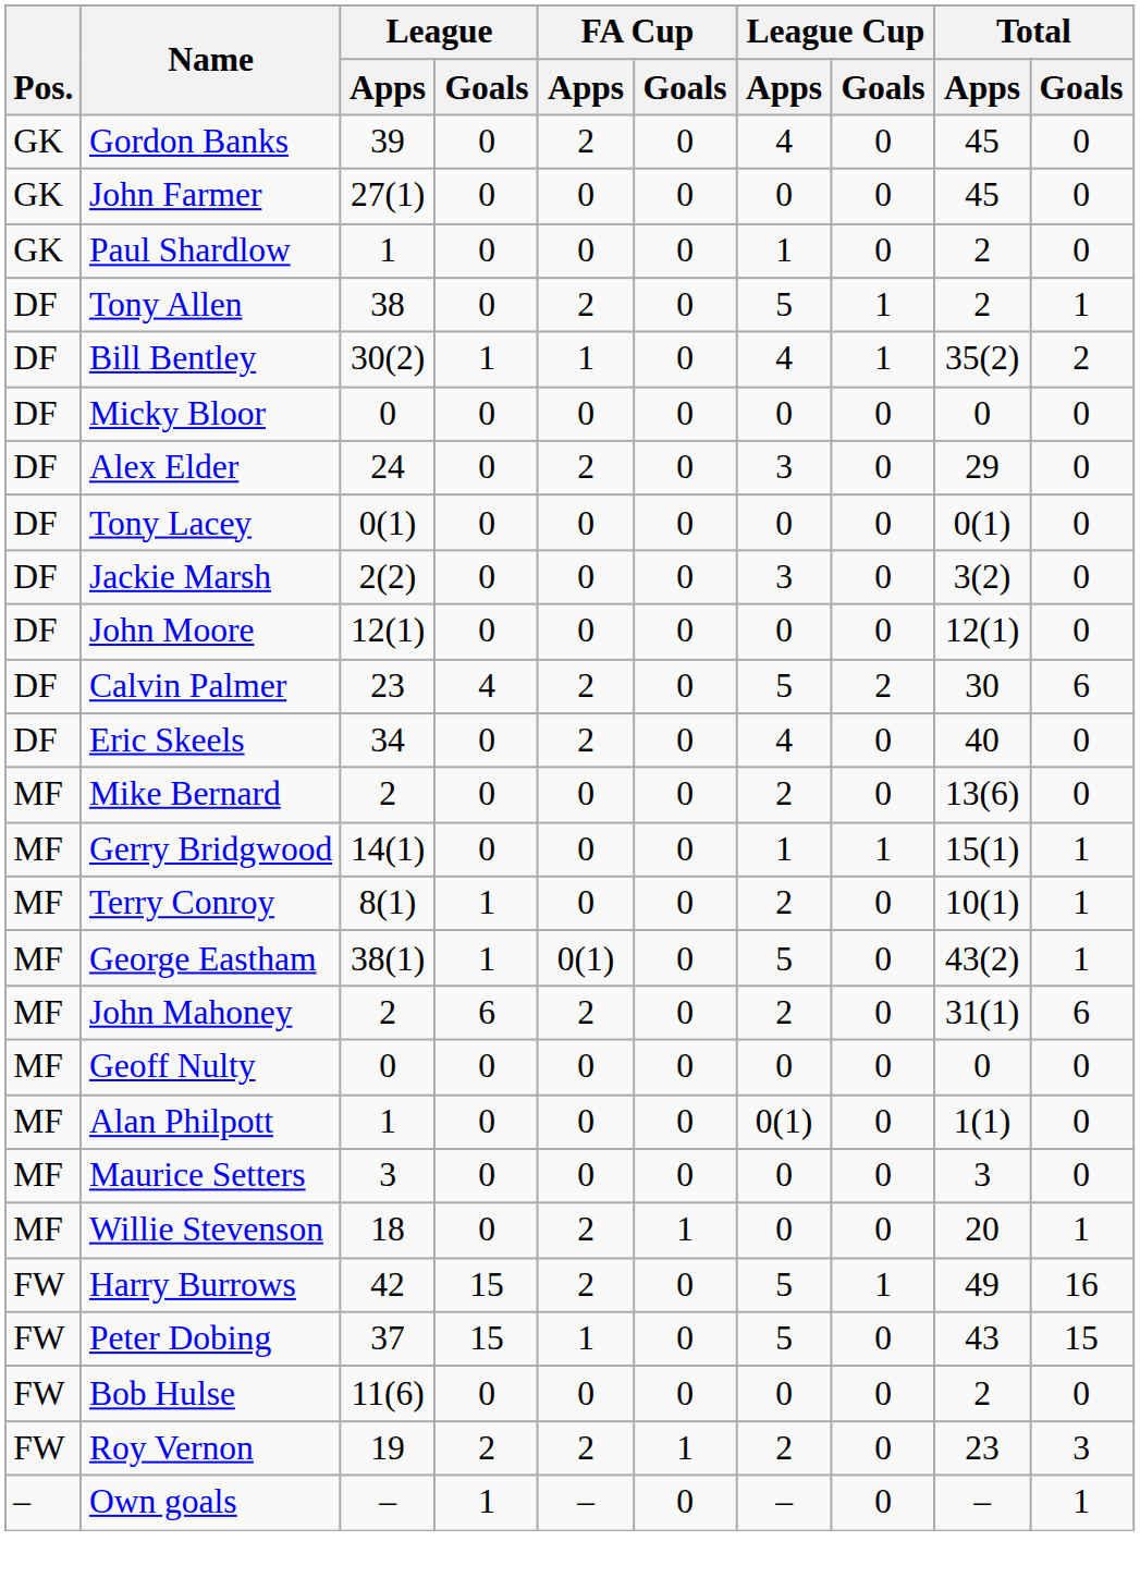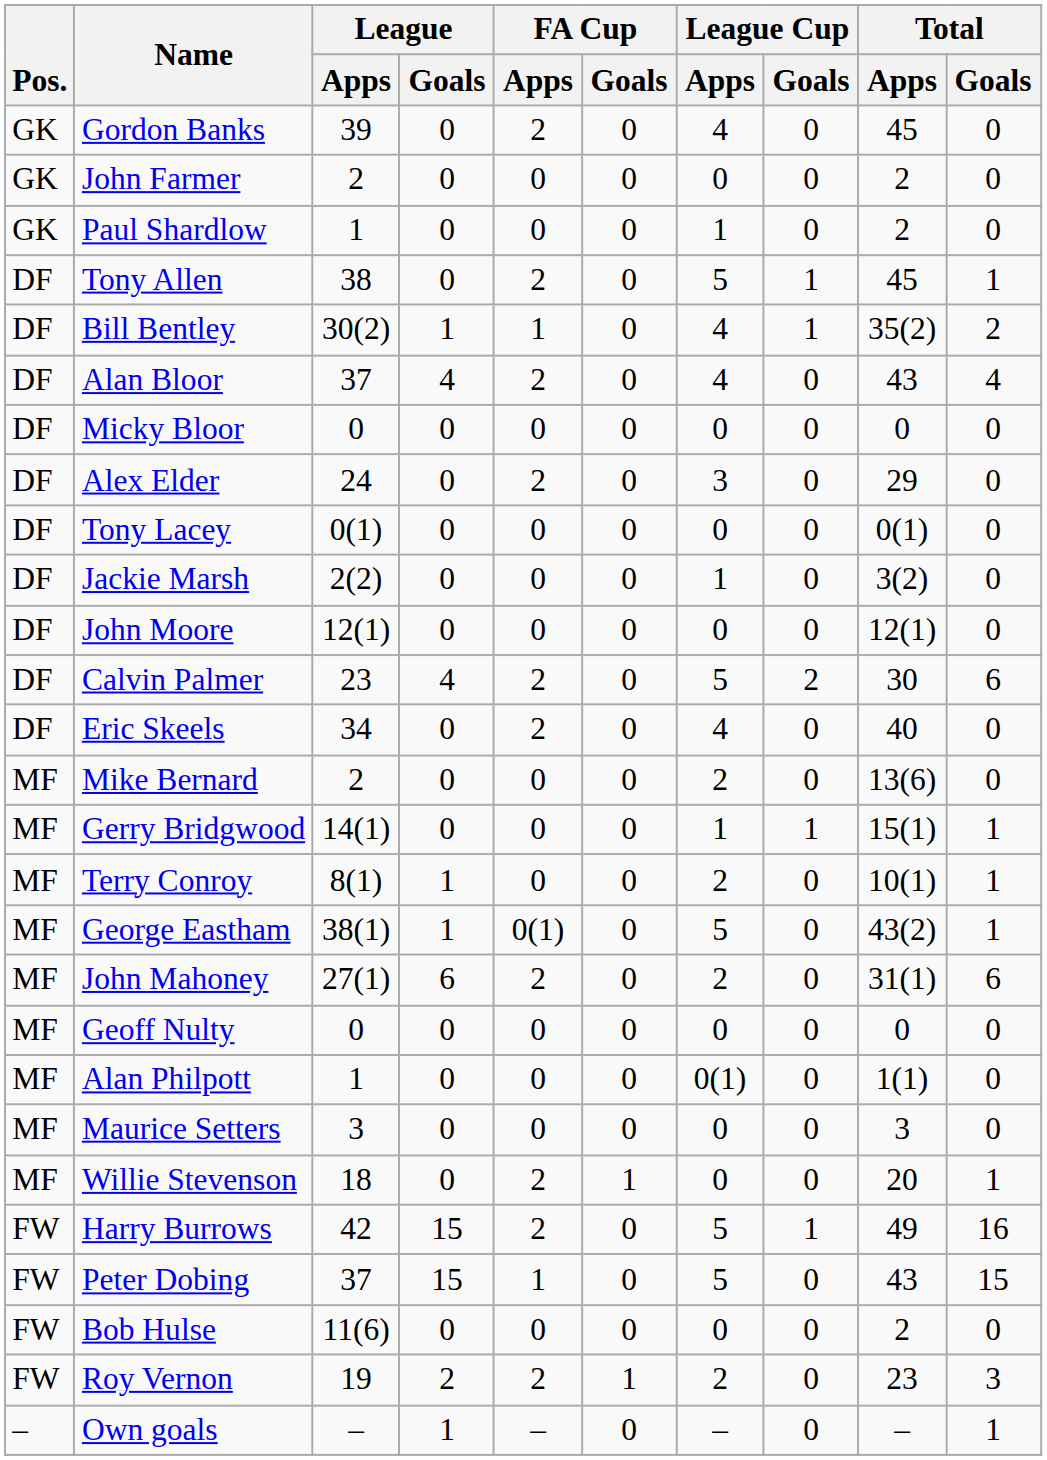 <table class="wikitable" style="text-align:center">
 <tr>
 <th rowspan="2" valign="bottom">Pos.</th>
 <th rowspan="2">Name</th>
 <th colspan="2" width="85">League</th>
 <th colspan="2" width="85">FA Cup</th>
 <th colspan="2" width="85">League Cup</th>
 <th colspan="2" width="85">Total</th>
 </tr>
 <tr>
 <th>Apps</th>
 <th>Goals</th>
 <th>Apps</th>
 <th>Goals</th>
 <th>Apps</th>
 <th>Goals</th>
 <th>Apps</th>
 <th>Goals</th>
 </tr>
 <tr>
 <td align="left">GK</td>
 <td align="left"> <a href='#'>Gordon Banks</a></td>
 <td>39</td>
 <td>0</td>
 <td>2</td>
 <td>0</td>
 <td>4</td>
 <td>0</td>
 <td>45</td>
 <td>0</td>
 </tr>
 <tr>
 <td align="left">GK</td>
 <td align="left"> <a href='#'>John Farmer</a></td>
-<td>27(1)</td>
+<td>2</td>
 <td>0</td>
 <td>0</td>
 <td>0</td>
 <td>0</td>
 <td>0</td>
-<td>45</td>
+<td>2</td>
 <td>0</td>
 </tr>
 <tr>
 <td align="left">GK</td>
 <td align="left"> <a href='#'>Paul Shardlow</a></td>
 <td>1</td>
 <td>0</td>
 <td>0</td>
 <td>0</td>
 <td>1</td>
 <td>0</td>
 <td>2</td>
 <td>0</td>
 </tr>
 <tr>
 <td align="left">DF</td>
 <td align="left"> <a href='#'>Tony Allen</a></td>
 <td>38</td>
 <td>0</td>
 <td>2</td>
 <td>0</td>
 <td>5</td>
 <td>1</td>
-<td>2</td>
+<td>45</td>
 <td>1</td>
 </tr>
 <tr>
 <td align="left">DF</td>
 <td align="left"> <a href='#'>Bill Bentley</a></td>
 <td>30(2)</td>
 <td>1</td>
 <td>1</td>
 <td>0</td>
 <td>4</td>
 <td>1</td>
 <td>35(2)</td>
 <td>2</td>
+</tr>
+<tr>
+<td align="left">DF</td>
+<td align="left"> <a href='#'>Alan Bloor</a></td>
+<td>37</td>
+<td>4</td>
+<td>2</td>
+<td>0</td>
+<td>4</td>
+<td>0</td>
+<td>43</td>
+<td>4</td>
 </tr>
 <tr>
 <td align="left">DF</td>
 <td align="left"> <a href='#'>Micky Bloor</a></td>
 <td>0</td>
 <td>0</td>
 <td>0</td>
 <td>0</td>
 <td>0</td>
 <td>0</td>
 <td>0</td>
 <td>0</td>
 </tr>
 <tr>
 <td align="left">DF</td>
 <td align="left"> <a href='#'>Alex Elder</a></td>
 <td>24</td>
 <td>0</td>
 <td>2</td>
 <td>0</td>
 <td>3</td>
 <td>0</td>
 <td>29</td>
 <td>0</td>
 </tr>
 <tr>
 <td align="left">DF</td>
 <td align="left"> <a href='#'>Tony Lacey</a></td>
 <td>0(1)</td>
 <td>0</td>
 <td>0</td>
 <td>0</td>
 <td>0</td>
 <td>0</td>
 <td>0(1)</td>
 <td>0</td>
 </tr>
 <tr>
 <td align="left">DF</td>
 <td align="left"> <a href='#'>Jackie Marsh</a></td>
 <td>2(2)</td>
 <td>0</td>
 <td>0</td>
 <td>0</td>
-<td>3</td>
+<td>1</td>
 <td>0</td>
 <td>3(2)</td>
 <td>0</td>
 </tr>
 <tr>
 <td align="left">DF</td>
 <td align="left"> <a href='#'>John Moore</a></td>
 <td>12(1)</td>
 <td>0</td>
 <td>0</td>
 <td>0</td>
 <td>0</td>
 <td>0</td>
 <td>12(1)</td>
 <td>0</td>
 </tr>
 <tr>
 <td align="left">DF</td>
 <td align="left"> <a href='#'>Calvin Palmer</a></td>
 <td>23</td>
 <td>4</td>
 <td>2</td>
 <td>0</td>
 <td>5</td>
 <td>2</td>
 <td>30</td>
 <td>6</td>
 </tr>
 <tr>
 <td align="left">DF</td>
 <td align="left"> <a href='#'>Eric Skeels</a></td>
 <td>34</td>
 <td>0</td>
 <td>2</td>
 <td>0</td>
 <td>4</td>
 <td>0</td>
 <td>40</td>
 <td>0</td>
 </tr>
 <tr>
 <td align="left">MF</td>
 <td align="left"> <a href='#'>Mike Bernard</a></td>
 <td>2</td>
 <td>0</td>
 <td>0</td>
 <td>0</td>
 <td>2</td>
 <td>0</td>
 <td>13(6)</td>
 <td>0</td>
 </tr>
 <tr>
 <td align="left">MF</td>
 <td align="left"> <a href='#'>Gerry Bridgwood</a></td>
 <td>14(1)</td>
 <td>0</td>
 <td>0</td>
 <td>0</td>
 <td>1</td>
 <td>1</td>
 <td>15(1)</td>
 <td>1</td>
 </tr>
 <tr>
 <td align="left">MF</td>
 <td align="left"> <a href='#'>Terry Conroy</a></td>
 <td>8(1)</td>
 <td>1</td>
 <td>0</td>
 <td>0</td>
 <td>2</td>
 <td>0</td>
 <td>10(1)</td>
 <td>1</td>
 </tr>
 <tr>
 <td align="left">MF</td>
 <td align="left"> <a href='#'>George Eastham</a></td>
 <td>38(1)</td>
 <td>1</td>
 <td>0(1)</td>
 <td>0</td>
 <td>5</td>
 <td>0</td>
 <td>43(2)</td>
 <td>1</td>
 </tr>
 <tr>
 <td align="left">MF</td>
 <td align="left"> <a href='#'>John Mahoney</a></td>
-<td>2</td>
+<td>27(1)</td>
 <td>6</td>
 <td>2</td>
 <td>0</td>
 <td>2</td>
 <td>0</td>
 <td>31(1)</td>
 <td>6</td>
 </tr>
 <tr>
 <td align="left">MF</td>
 <td align="left"> <a href='#'>Geoff Nulty</a></td>
 <td>0</td>
 <td>0</td>
 <td>0</td>
 <td>0</td>
 <td>0</td>
 <td>0</td>
 <td>0</td>
 <td>0</td>
 </tr>
 <tr>
 <td align="left">MF</td>
 <td align="left"> <a href='#'>Alan Philpott</a></td>
 <td>1</td>
 <td>0</td>
 <td>0</td>
 <td>0</td>
 <td>0(1)</td>
 <td>0</td>
 <td>1(1)</td>
 <td>0</td>
 </tr>
 <tr>
 <td align="left">MF</td>
 <td align="left"> <a href='#'>Maurice Setters</a></td>
 <td>3</td>
 <td>0</td>
 <td>0</td>
 <td>0</td>
 <td>0</td>
 <td>0</td>
 <td>3</td>
 <td>0</td>
 </tr>
 <tr>
 <td align="left">MF</td>
 <td align="left"> <a href='#'>Willie Stevenson</a></td>
 <td>18</td>
 <td>0</td>
 <td>2</td>
 <td>1</td>
 <td>0</td>
 <td>0</td>
 <td>20</td>
 <td>1</td>
 </tr>
 <tr>
 <td align="left">FW</td>
 <td align="left"> <a href='#'>Harry Burrows</a></td>
 <td>42</td>
 <td>15</td>
 <td>2</td>
 <td>0</td>
 <td>5</td>
 <td>1</td>
 <td>49</td>
 <td>16</td>
 </tr>
 <tr>
 <td align="left">FW</td>
 <td align="left"> <a href='#'>Peter Dobing</a></td>
 <td>37</td>
 <td>15</td>
 <td>1</td>
 <td>0</td>
 <td>5</td>
 <td>0</td>
 <td>43</td>
 <td>15</td>
 </tr>
 <tr>
 <td align="left">FW</td>
 <td align="left"> <a href='#'>Bob Hulse</a></td>
 <td>11(6)</td>
 <td>0</td>
 <td>0</td>
 <td>0</td>
 <td>0</td>
 <td>0</td>
 <td>2</td>
 <td>0</td>
 </tr>
 <tr>
 <td align="left">FW</td>
 <td align="left"> <a href='#'>Roy Vernon</a></td>
 <td>19</td>
 <td>2</td>
 <td>2</td>
 <td>1</td>
 <td>2</td>
 <td>0</td>
 <td>23</td>
 <td>3</td>
 </tr>
 <tr>
 <td align="left">–</td>
 <td align="left"><a href='#'>Own goals</a></td>
 <td>–</td>
 <td>1</td>
 <td>–</td>
 <td>0</td>
 <td>–</td>
 <td>0</td>
 <td>–</td>
 <td>1</td>
 </tr>
 </table>
